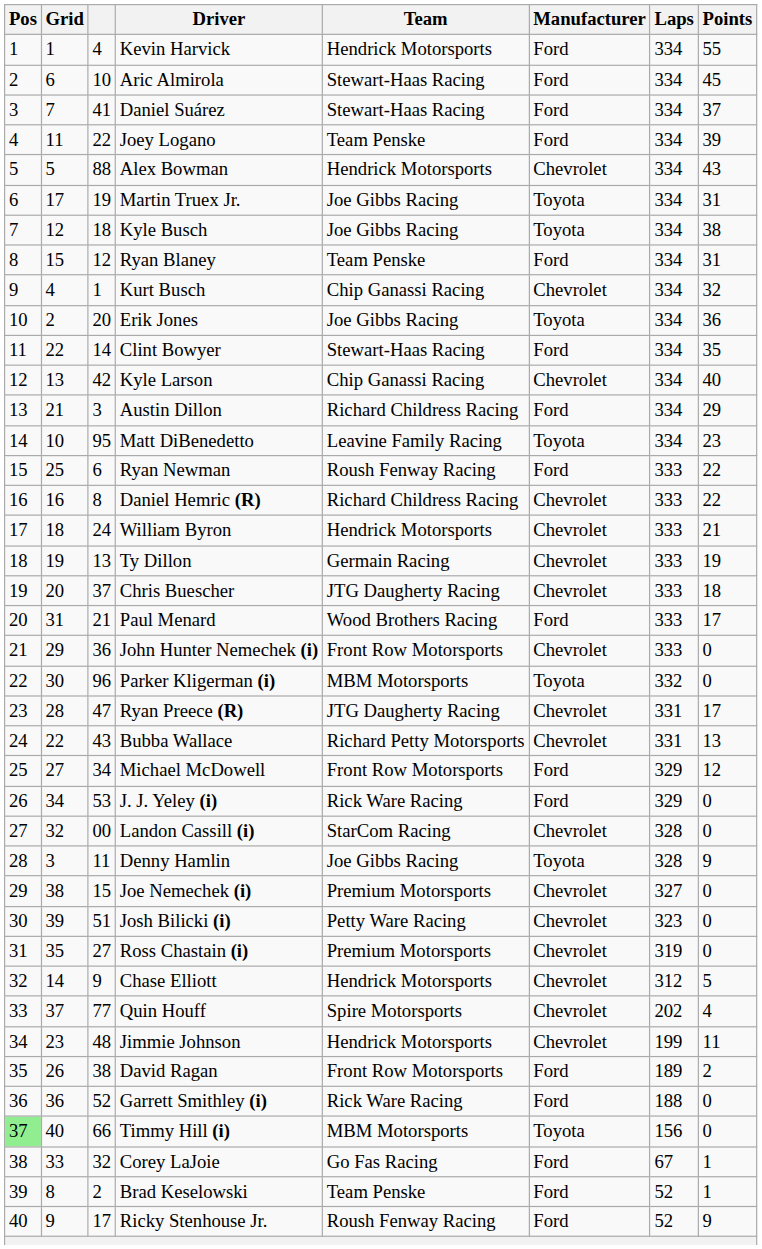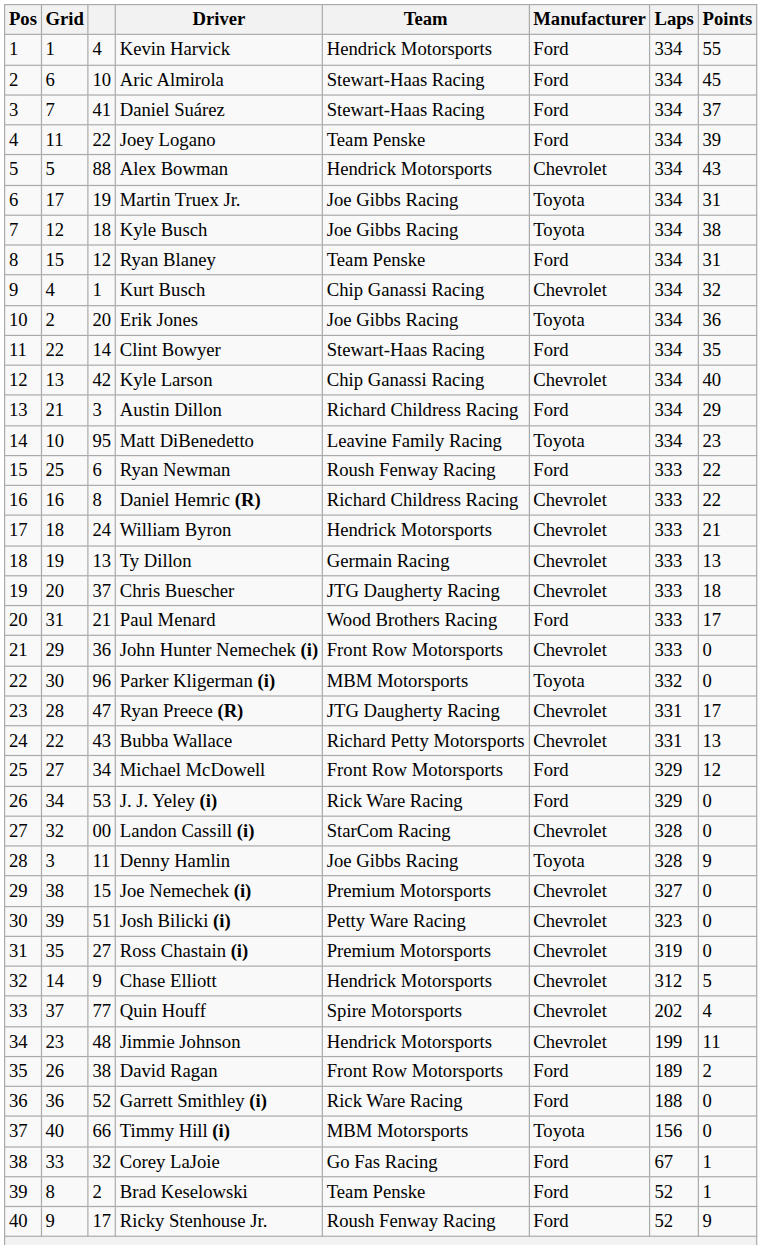 <table class="wikitable" style="font-size:98%">
 <tr>
 <th>Pos</th>
 <th>Grid</th>
 <th></th>
 <th>Driver</th>
 <th>Team</th>
 <th>Manufacturer</th>
 <th>Laps</th>
 <th>Points</th>
 </tr>
 <tr>
 <td>1</td>
 <td>1</td>
 <td>4</td>
 <td>Kevin Harvick</td>
 <td>Hendrick Motorsports</td>
 <td>Ford</td>
 <td>334</td>
 <td>55</td>
 </tr>
 <tr>
 <td>2</td>
 <td>6</td>
 <td>10</td>
 <td>Aric Almirola</td>
 <td>Stewart-Haas Racing</td>
 <td>Ford</td>
 <td>334</td>
 <td>45</td>
 </tr>
 <tr>
 <td>3</td>
 <td>7</td>
 <td>41</td>
 <td>Daniel Suárez</td>
 <td>Stewart-Haas Racing</td>
 <td>Ford</td>
 <td>334</td>
 <td>37</td>
 </tr>
 <tr>
 <td>4</td>
 <td>11</td>
 <td>22</td>
 <td>Joey Logano</td>
 <td>Team Penske</td>
 <td>Ford</td>
 <td>334</td>
 <td>39</td>
 </tr>
 <tr>
 <td>5</td>
 <td>5</td>
 <td>88</td>
 <td>Alex Bowman</td>
 <td>Hendrick Motorsports</td>
 <td>Chevrolet</td>
 <td>334</td>
 <td>43</td>
 </tr>
 <tr>
 <td>6</td>
 <td>17</td>
 <td>19</td>
 <td>Martin Truex Jr.</td>
 <td>Joe Gibbs Racing</td>
 <td>Toyota</td>
 <td>334</td>
 <td>31</td>
 </tr>
 <tr>
 <td>7</td>
 <td>12</td>
 <td>18</td>
 <td>Kyle Busch</td>
 <td>Joe Gibbs Racing</td>
 <td>Toyota</td>
 <td>334</td>
 <td>38</td>
 </tr>
 <tr>
 <td>8</td>
 <td>15</td>
 <td>12</td>
 <td>Ryan Blaney</td>
 <td>Team Penske</td>
 <td>Ford</td>
 <td>334</td>
 <td>31</td>
 </tr>
 <tr>
 <td>9</td>
 <td>4</td>
 <td>1</td>
 <td>Kurt Busch</td>
 <td>Chip Ganassi Racing</td>
 <td>Chevrolet</td>
 <td>334</td>
 <td>32</td>
 </tr>
 <tr>
 <td>10</td>
 <td>2</td>
 <td>20</td>
 <td>Erik Jones</td>
 <td>Joe Gibbs Racing</td>
 <td>Toyota</td>
 <td>334</td>
 <td>36</td>
 </tr>
 <tr>
 <td>11</td>
 <td>22</td>
 <td>14</td>
 <td>Clint Bowyer</td>
 <td>Stewart-Haas Racing</td>
 <td>Ford</td>
 <td>334</td>
 <td>35</td>
 </tr>
 <tr>
 <td>12</td>
 <td>13</td>
 <td>42</td>
 <td>Kyle Larson</td>
 <td>Chip Ganassi Racing</td>
 <td>Chevrolet</td>
 <td>334</td>
 <td>40</td>
 </tr>
 <tr>
 <td>13</td>
 <td>21</td>
 <td>3</td>
 <td>Austin Dillon</td>
 <td>Richard Childress Racing</td>
 <td>Ford</td>
 <td>334</td>
 <td>29</td>
 </tr>
 <tr>
 <td>14</td>
 <td>10</td>
 <td>95</td>
 <td>Matt DiBenedetto</td>
 <td>Leavine Family Racing</td>
 <td>Toyota</td>
 <td>334</td>
 <td>23</td>
 </tr>
 <tr>
 <td>15</td>
 <td>25</td>
 <td>6</td>
 <td>Ryan Newman</td>
 <td>Roush Fenway Racing</td>
 <td>Ford</td>
 <td>333</td>
 <td>22</td>
 </tr>
 <tr>
 <td>16</td>
 <td>16</td>
 <td>8</td>
 <td>Daniel Hemric <strong>(R)</strong></td>
 <td>Richard Childress Racing</td>
 <td>Chevrolet</td>
 <td>333</td>
 <td>22</td>
 </tr>
 <tr>
 <td>17</td>
 <td>18</td>
 <td>24</td>
 <td>William Byron</td>
 <td>Hendrick Motorsports</td>
 <td>Chevrolet</td>
 <td>333</td>
 <td>21</td>
 </tr>
 <tr>
 <td>18</td>
 <td>19</td>
 <td>13</td>
 <td>Ty Dillon</td>
 <td>Germain Racing</td>
 <td>Chevrolet</td>
 <td>333</td>
-<td>19</td>
+<td>13</td>
 </tr>
 <tr>
 <td>19</td>
 <td>20</td>
 <td>37</td>
 <td>Chris Buescher</td>
 <td>JTG Daugherty Racing</td>
 <td>Chevrolet</td>
 <td>333</td>
 <td>18</td>
 </tr>
 <tr>
 <td>20</td>
 <td>31</td>
 <td>21</td>
 <td>Paul Menard</td>
 <td>Wood Brothers Racing</td>
 <td>Ford</td>
 <td>333</td>
 <td>17</td>
 </tr>
 <tr>
 <td>21</td>
 <td>29</td>
 <td>36</td>
 <td>John Hunter Nemechek <strong>(i)</strong></td>
 <td>Front Row Motorsports</td>
 <td>Chevrolet</td>
 <td>333</td>
 <td>0</td>
 </tr>
 <tr>
 <td>22</td>
 <td>30</td>
 <td>96</td>
 <td>Parker Kligerman <strong>(i)</strong></td>
 <td>MBM Motorsports</td>
 <td>Toyota</td>
 <td>332</td>
 <td>0</td>
 </tr>
 <tr>
 <td>23</td>
 <td>28</td>
 <td>47</td>
 <td>Ryan Preece <strong>(R)</strong></td>
 <td>JTG Daugherty Racing</td>
 <td>Chevrolet</td>
 <td>331</td>
 <td>17</td>
 </tr>
 <tr>
 <td>24</td>
 <td>22</td>
 <td>43</td>
 <td>Bubba Wallace</td>
 <td>Richard Petty Motorsports</td>
 <td>Chevrolet</td>
 <td>331</td>
 <td>13</td>
 </tr>
 <tr>
 <td>25</td>
 <td>27</td>
 <td>34</td>
 <td>Michael McDowell</td>
 <td>Front Row Motorsports</td>
 <td>Ford</td>
 <td>329</td>
 <td>12</td>
 </tr>
 <tr>
 <td>26</td>
 <td>34</td>
 <td>53</td>
 <td>J. J. Yeley <strong>(i)</strong></td>
 <td>Rick Ware Racing</td>
 <td>Ford</td>
 <td>329</td>
 <td>0</td>
 </tr>
 <tr>
 <td>27</td>
 <td>32</td>
 <td>00</td>
 <td>Landon Cassill <strong>(i)</strong></td>
 <td>StarCom Racing</td>
 <td>Chevrolet</td>
 <td>328</td>
 <td>0</td>
 </tr>
 <tr>
 <td>28</td>
 <td>3</td>
 <td>11</td>
 <td>Denny Hamlin</td>
 <td>Joe Gibbs Racing</td>
 <td>Toyota</td>
 <td>328</td>
 <td>9</td>
 </tr>
 <tr>
 <td>29</td>
 <td>38</td>
 <td>15</td>
 <td>Joe Nemechek <strong>(i)</strong></td>
 <td>Premium Motorsports</td>
 <td>Chevrolet</td>
 <td>327</td>
 <td>0</td>
 </tr>
 <tr>
 <td>30</td>
 <td>39</td>
 <td>51</td>
 <td>Josh Bilicki <strong>(i)</strong></td>
 <td>Petty Ware Racing</td>
 <td>Chevrolet</td>
 <td>323</td>
 <td>0</td>
 </tr>
 <tr>
 <td>31</td>
 <td>35</td>
 <td>27</td>
 <td>Ross Chastain <strong>(i)</strong></td>
 <td>Premium Motorsports</td>
 <td>Chevrolet</td>
 <td>319</td>
 <td>0</td>
 </tr>
 <tr>
 <td>32</td>
 <td>14</td>
 <td>9</td>
 <td>Chase Elliott</td>
 <td>Hendrick Motorsports</td>
 <td>Chevrolet</td>
 <td>312</td>
 <td>5</td>
 </tr>
 <tr>
 <td>33</td>
 <td>37</td>
 <td>77</td>
 <td>Quin Houff</td>
 <td>Spire Motorsports</td>
 <td>Chevrolet</td>
 <td>202</td>
 <td>4</td>
 </tr>
 <tr>
 <td>34</td>
 <td>23</td>
 <td>48</td>
 <td>Jimmie Johnson</td>
 <td>Hendrick Motorsports</td>
 <td>Chevrolet</td>
 <td>199</td>
 <td>11</td>
 </tr>
 <tr>
 <td>35</td>
 <td>26</td>
 <td>38</td>
 <td>David Ragan</td>
 <td>Front Row Motorsports</td>
 <td>Ford</td>
 <td>189</td>
 <td>2</td>
 </tr>
 <tr>
 <td>36</td>
 <td>36</td>
 <td>52</td>
 <td>Garrett Smithley <strong>(i)</strong></td>
 <td>Rick Ware Racing</td>
 <td>Ford</td>
 <td>188</td>
 <td>0</td>
 </tr>
 <tr>
-<td style="background: lightgreen;">37</td>
+<td>37</td>
 <td>40</td>
 <td>66</td>
 <td>Timmy Hill <strong>(i)</strong></td>
 <td>MBM Motorsports</td>
 <td>Toyota</td>
 <td>156</td>
 <td>0</td>
 </tr>
 <tr>
 <td>38</td>
 <td>33</td>
 <td>32</td>
 <td>Corey LaJoie</td>
 <td>Go Fas Racing</td>
 <td>Ford</td>
 <td>67</td>
 <td>1</td>
 </tr>
 <tr>
 <td>39</td>
 <td>8</td>
 <td>2</td>
 <td>Brad Keselowski</td>
 <td>Team Penske</td>
 <td>Ford</td>
 <td>52</td>
 <td>1</td>
 </tr>
 <tr>
 <td>40</td>
 <td>9</td>
 <td>17</td>
 <td>Ricky Stenhouse Jr.</td>
 <td>Roush Fenway Racing</td>
 <td>Ford</td>
 <td>52</td>
 <td>9</td>
 </tr>
 <tr>
 <th colspan="8"></th>
 </tr>
 </table>
